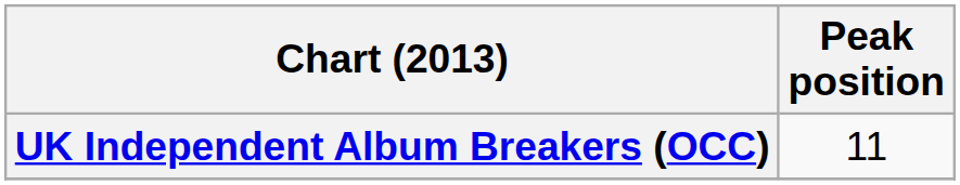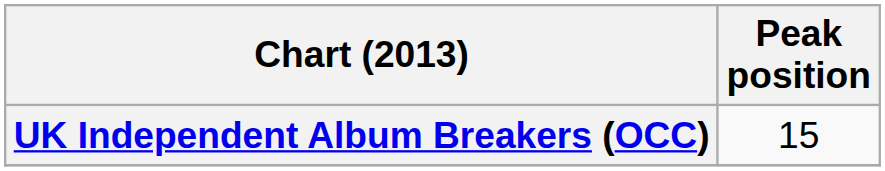 <table class="wikitable sortable plainrowheaders">
 <tr>
 <th scope="col">Chart (2013)</th>
 <th scope="col">Peak<br>position</th>
 </tr>
 <tr>
 <th scope="row"><a href='#'>UK Independent Album Breakers</a> (<a href='#'>OCC</a>)</th>
-<td style="text-align:center">11</td>
+<td style="text-align:center">15</td>
 </tr>
 <tr>
 </tr>
 <tr>
 </tr>
 <tr>
 </tr>
 <tr>
 </tr>
 <tr>
 </tr>
 </table>
